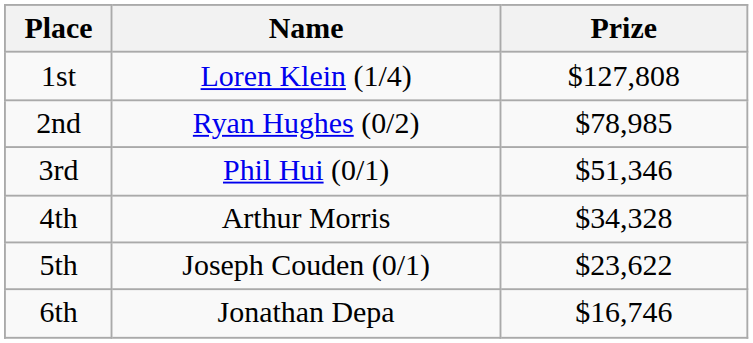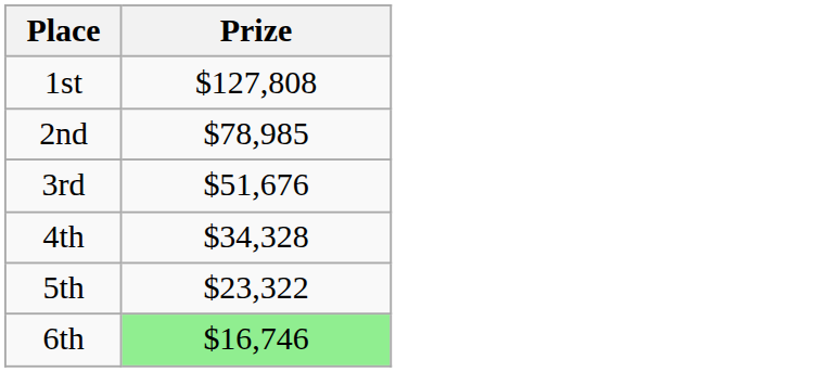 <table class="wikitable">
 <tr>
 <th width="50">Place</th>
-<th width="200">Name</th>
 <th width="125">Prize</th>
 </tr>
 <tr>
 <td align = "center">1st</td>
-<td align = "center"><a href='#'>Loren Klein</a> (1/4)</td>
 <td align = "center">$127,808</td>
 </tr>
 <tr>
 <td align = "center">2nd</td>
-<td align = "center"><a href='#'>Ryan Hughes</a> (0/2)</td>
 <td align = "center">$78,985</td>
 </tr>
 <tr>
 <td align = "center">3rd</td>
-<td align = "center"><a href='#'>Phil Hui</a> (0/1)</td>
-<td align = "center">$51,346</td>
+<td align = "center">$51,676</td>
 </tr>
 <tr>
 <td align = "center">4th</td>
-<td align = "center">Arthur Morris</td>
 <td align = "center">$34,328</td>
 </tr>
 <tr>
 <td align = "center">5th</td>
-<td align = "center">Joseph Couden (0/1)</td>
-<td align = "center">$23,622</td>
+<td align = "center">$23,322</td>
 </tr>
 <tr>
 <td align = "center">6th</td>
-<td align = "center">Jonathan Depa</td>
-<td align = "center">$16,746</td>
+<td align = "center" style="background: lightgreen;">$16,746</td>
 </tr>
 </table>
